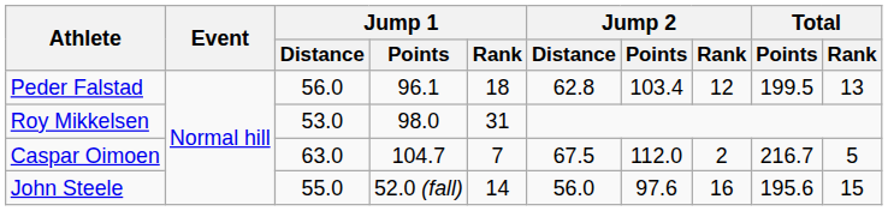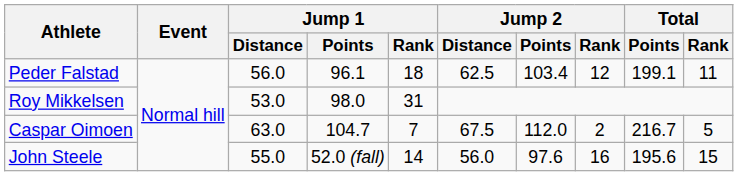 <table class=wikitable style=font-size:90%;text-align:center>
 <tr>
 <th rowspan=2>Athlete</th>
 <th rowspan=2>Event</th>
 <th colspan=3>Jump 1</th>
 <th colspan=3>Jump 2</th>
 <th colspan=2>Total</th>
 </tr>
 <tr style=font-size:95%>
 <th>Distance</th>
 <th>Points</th>
 <th>Rank</th>
 <th>Distance</th>
 <th>Points</th>
 <th>Rank</th>
 <th>Points</th>
 <th>Rank</th>
 </tr>
 <tr>
 <td align=left><a href='#'>Peder Falstad</a></td>
 <td align=left rowspan=4><a href='#'>Normal hill</a></td>
 <td>56.0</td>
 <td>96.1</td>
 <td>18</td>
-<td>62.8</td>
+<td>62.5</td>
 <td>103.4</td>
 <td>12</td>
-<td>199.5</td>
-<td>13</td>
+<td>199.1</td>
+<td>11</td>
 </tr>
 <tr>
 <td align=left><a href='#'>Roy Mikkelsen</a></td>
 <td>53.0</td>
 <td>98.0</td>
 <td>31</td>
 <td colspan=5></td>
 </tr>
 <tr>
 <td align=left><a href='#'>Caspar Oimoen</a></td>
 <td>63.0</td>
 <td>104.7</td>
 <td>7</td>
 <td>67.5</td>
 <td>112.0</td>
 <td>2</td>
 <td>216.7</td>
 <td>5</td>
 </tr>
 <tr>
 <td align=left><a href='#'>John Steele</a></td>
 <td>55.0</td>
 <td>52.0 <em>(fall)</em></td>
 <td>14</td>
 <td>56.0</td>
 <td>97.6</td>
 <td>16</td>
 <td>195.6</td>
 <td>15</td>
 </tr>
 </table>
